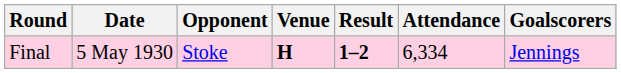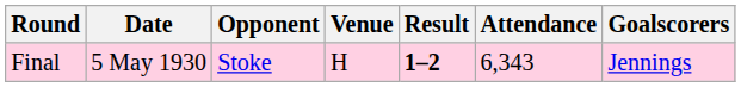 <table class="wikitable">
 <tr>
 <th>Round</th>
 <th>Date</th>
 <th>Opponent</th>
 <th>Venue</th>
 <th>Result</th>
 <th>Attendance</th>
 <th>Goalscorers</th>
 </tr>
 <tr style="background-color: #ffd0e3;">
 <td>Final</td>
 <td>5 May 1930</td>
 <td><a href='#'>Stoke</a></td>
-<td><strong>H</strong></td>
+<td>H</td>
 <td><strong>1–2</strong></td>
-<td>6,334</td>
+<td>6,343</td>
 <td><a href='#'>Jennings</a></td>
 </tr>
 </table>
